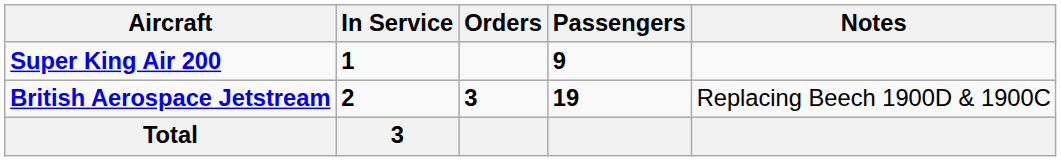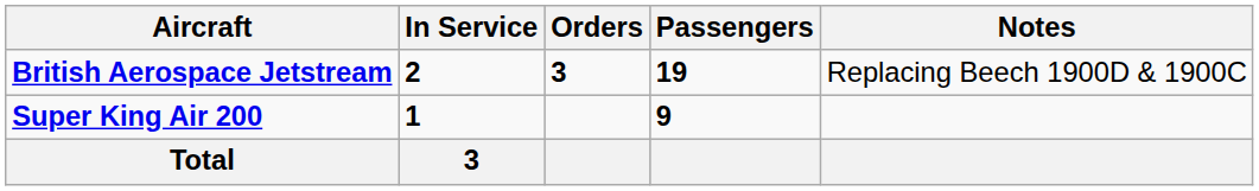 <table class="wikitable">
 <tr>
 <th>Aircraft</th>
 <th>In Service</th>
 <th>Orders</th>
 <th>Passengers</th>
 <th>Notes</th>
 </tr>
 <tr>
+<td><strong><a href='#'>British Aerospace Jetstream</a></strong></td>
+<td><strong>2</strong></td>
+<td><strong>3</strong></td>
+<td><strong>19</strong></td>
+<td>Replacing Beech 1900D & 1900C</td>
+</tr>
+<tr>
 <td><strong><a href='#'>Super King Air 200</a></strong></td>
 <td><strong>1</strong></td>
 <td></td>
 <td><strong>9</strong></td>
 <td></td>
-</tr>
-<tr>
-<td><strong><a href='#'>British Aerospace Jetstream</a></strong></td>
-<td><strong>2</strong></td>
-<td><strong>3</strong></td>
-<td><strong>19</strong></td>
-<td>Replacing Beech 1900D & 1900C</td>
 </tr>
 <tr>
 <th>Total</th>
 <th>3</th>
 <th></th>
 <th></th>
 <th></th>
 </tr>
 </table>
